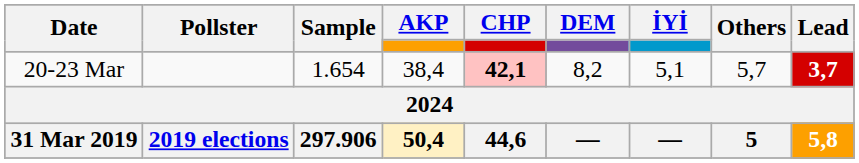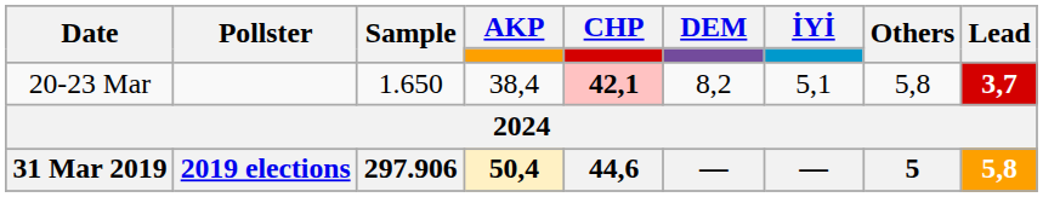 <table class="wikitable mw-collapsible" style="text-align:center; font-size:85%; line-height:14px;">
 <tr>
 <th rowspan="2">Date</th>
 <th rowspan="2">Pollster</th>
 <th rowspan="2">Sample</th>
 <th style="width:3em;"><a href='#'>AKP</a></th>
 <th style="width:3em;"><a href='#'>CHP</a></th>
 <th style="width:3em;"><a href='#'>DEM</a></th>
 <th style="width:3em;"><a href='#'>İYİ</a></th>
 <th rowspan="2">Others</th>
 <th rowspan="2">Lead</th>
 </tr>
 <tr>
 <th style="background:#fda000;"></th>
 <th style="background:#d40000;"></th>
 <th style="background:#734B9C;"></th>
 <th style="background:#0099cc;"></th>
 </tr>
 <tr>
 <td>20-23 Mar</td>
 <td></td>
-<td>1.654</td>
+<td>1.650</td>
 <td>38,4</td>
 <td style="background:#FFC2C2"><strong>42,1</strong></td>
 <td>8,2</td>
 <td>5,1</td>
-<td>5,7</td>
+<td>5,8</td>
 <th style="background:#d40000; color:white;">3,7</th>
 </tr>
 <tr>
 <th colspan="9">2024</th>
 </tr>
 <tr>
 <th>31 Mar 2019</th>
 <th><a href='#'>2019 elections</a></th>
 <th>297.906</th>
 <th style="background:#FFF1C4"><strong>50,4</strong></th>
 <th>44,6</th>
 <th>—</th>
 <th>—</th>
 <th>5</th>
 <th style="background:#fda000; color:white;">5,8</th>
 </tr>
 </table>
